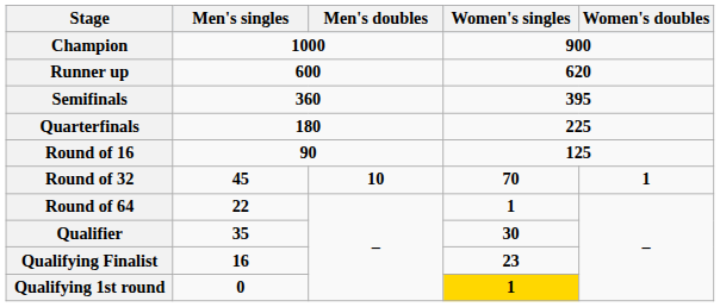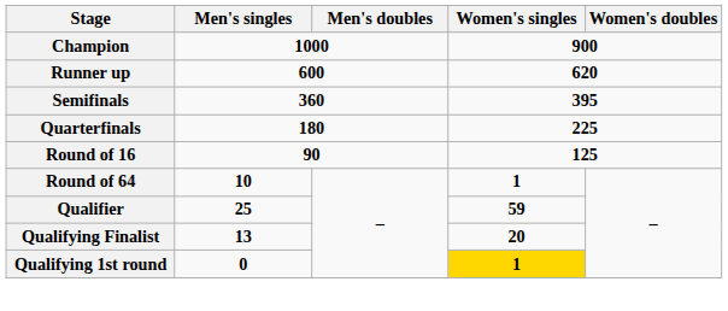 <table class="wikitable" style="margin: 1em auto;">
 <tr style="background:#d1e4fd;">
 <th style="width:150px;">Stage</th>
 <th style="width:120px;">Men's singles</th>
 <th style="width:120px;">Men's doubles</th>
 <th style="width:120px;">Women's singles</th>
 <th style="width:120px;">Women's doubles</th>
 </tr>
 <tr style="text-align:center;">
 <th>Champion</th>
 <td colspan=2><strong>1000</strong></td>
 <td colspan=2><strong>900</strong></td>
 </tr>
 <tr style="text-align:center;">
 <th>Runner up</th>
 <td colspan=2><strong>600</strong></td>
 <td colspan=2><strong>620</strong></td>
 </tr>
 <tr style="text-align:center;">
 <th>Semifinals</th>
 <td colspan=2><strong>360</strong></td>
 <td colspan=2><strong>395</strong></td>
 </tr>
 <tr style="text-align:center;">
 <th>Quarterfinals</th>
 <td colspan=2><strong>180</strong></td>
 <td colspan=2><strong>225</strong></td>
 </tr>
 <tr style="text-align:center;">
 <th>Round of 16</th>
 <td colspan=2><strong>90</strong></td>
 <td colspan=2><strong>125</strong></td>
 </tr>
 <tr style="text-align:center;">
-<th>Round of 32</th>
-<td><strong>45</strong></td>
+<th>Round of 64</th>
 <td><strong>10</strong></td>
-<td><strong>70</strong></td>
-<td><strong>1</strong></td>
-</tr>
-<tr style="text-align:center;">
-<th>Round of 64</th>
-<td><strong>22</strong></td>
 <td rowspan=4><strong>–</strong></td>
 <td><strong>1</strong></td>
 <td rowspan=4><strong>–</strong></td>
 </tr>
 <tr style="text-align:center;">
 <th>Qualifier</th>
-<td><strong>35</strong></td>
-<td><strong>30</strong></td>
+<td><strong>25</strong></td>
+<td><strong>59</strong></td>
 </tr>
 <tr style="text-align:center;">
 <th>Qualifying Finalist</th>
-<td><strong>16</strong></td>
-<td><strong>23</strong></td>
+<td><strong>13</strong></td>
+<td><strong>20</strong></td>
 </tr>
 <tr style="text-align:center;">
 <th>Qualifying 1st round</th>
 <td><strong>0</strong></td>
 <td style="background: gold;"><strong>1</strong></td>
 </tr>
 </table>
